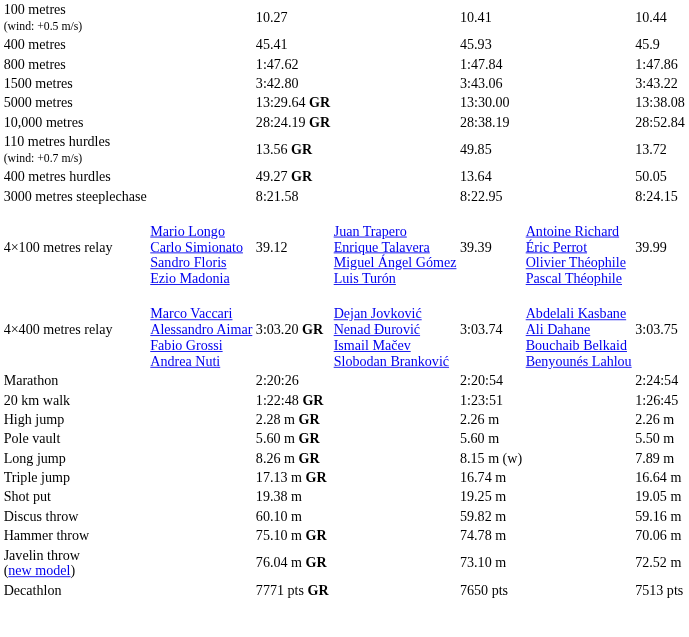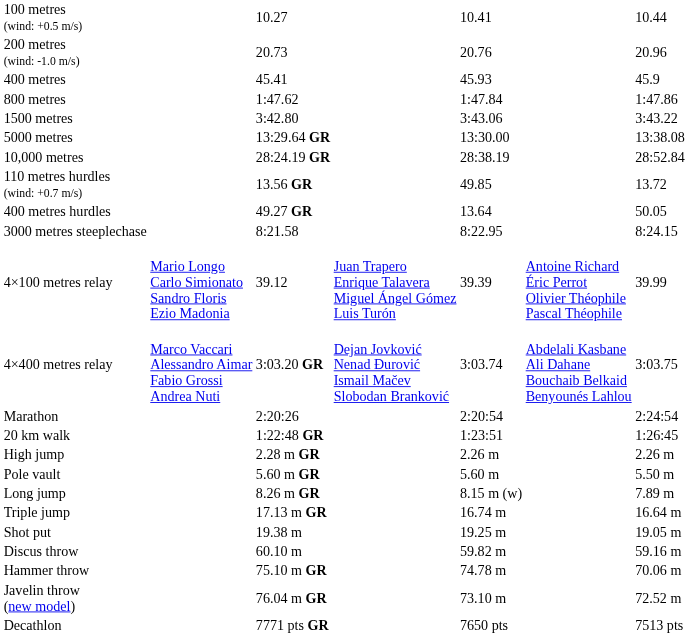 <table>
 <tr>
 <td>100 metres<br><small>(wind: +0.5 m/s)</small></td>
 <td></td>
 <td>10.27</td>
 <td></td>
 <td>10.41</td>
 <td></td>
 <td>10.44</td>
+</tr>
+<tr>
+<td>200 metres<br><small>(wind: -1.0 m/s)</small></td>
+<td></td>
+<td>20.73</td>
+<td></td>
+<td>20.76</td>
+<td></td>
+<td>20.96</td>
 </tr>
 <tr>
 <td>400 metres</td>
 <td></td>
 <td>45.41</td>
 <td></td>
 <td>45.93</td>
 <td></td>
 <td>45.9</td>
 </tr>
 <tr>
 <td>800 metres</td>
 <td></td>
 <td>1:47.62</td>
 <td></td>
 <td>1:47.84</td>
 <td></td>
 <td>1:47.86</td>
 </tr>
 <tr>
 <td>1500 metres</td>
 <td></td>
 <td>3:42.80</td>
 <td></td>
 <td>3:43.06</td>
 <td></td>
 <td>3:43.22</td>
 </tr>
 <tr>
 <td>5000 metres</td>
 <td></td>
 <td>13:29.64 <strong>GR</strong></td>
 <td></td>
 <td>13:30.00</td>
 <td></td>
 <td>13:38.08</td>
 </tr>
 <tr>
 <td>10,000 metres</td>
 <td></td>
 <td>28:24.19 <strong>GR</strong></td>
 <td></td>
 <td>28:38.19</td>
 <td></td>
 <td>28:52.84</td>
 </tr>
 <tr>
 <td>110 metres hurdles<br><small>(wind: +0.7 m/s)</small></td>
 <td></td>
 <td>13.56 <strong>GR</strong></td>
 <td></td>
 <td>49.85</td>
 <td></td>
 <td>13.72</td>
 </tr>
 <tr>
 <td>400 metres hurdles</td>
 <td></td>
 <td>49.27 <strong>GR</strong></td>
 <td></td>
 <td>13.64</td>
 <td></td>
 <td>50.05</td>
 </tr>
 <tr>
 <td>3000 metres steeplechase</td>
 <td></td>
 <td>8:21.58</td>
 <td></td>
 <td>8:22.95</td>
 <td></td>
 <td>8:24.15</td>
 </tr>
 <tr>
 <td>4×100 metres relay</td>
 <td><br><a href='#'>Mario Longo</a><br><a href='#'>Carlo Simionato</a><br><a href='#'>Sandro Floris</a><br><a href='#'>Ezio Madonia</a></td>
 <td>39.12</td>
 <td><br><a href='#'>Juan Trapero</a><br><a href='#'>Enrique Talavera</a><br><a href='#'>Miguel Ángel Gómez</a><br><a href='#'>Luis Turón</a></td>
 <td>39.39</td>
 <td><br><a href='#'>Antoine Richard</a><br><a href='#'>Éric Perrot</a><br><a href='#'>Olivier Théophile</a><br><a href='#'>Pascal Théophile</a></td>
 <td>39.99</td>
 </tr>
 <tr>
 <td>4×400 metres relay</td>
 <td><br><a href='#'>Marco Vaccari</a><br><a href='#'>Alessandro Aimar</a><br><a href='#'>Fabio Grossi</a><br><a href='#'>Andrea Nuti</a></td>
 <td>3:03.20 <strong>GR</strong></td>
 <td><br><a href='#'>Dejan Jovković</a><br><a href='#'>Nenad Đurović</a><br><a href='#'>Ismail Mačev</a><br><a href='#'>Slobodan Branković</a></td>
 <td>3:03.74</td>
 <td><br><a href='#'>Abdelali Kasbane</a><br><a href='#'>Ali Dahane</a><br><a href='#'>Bouchaib Belkaid</a><br><a href='#'>Benyounés Lahlou</a></td>
 <td>3:03.75</td>
 </tr>
 <tr>
 <td>Marathon</td>
 <td></td>
 <td>2:20:26</td>
 <td></td>
 <td>2:20:54</td>
 <td></td>
 <td>2:24:54</td>
 </tr>
 <tr>
 <td>20 km walk</td>
 <td></td>
 <td>1:22:48 <strong>GR</strong></td>
 <td></td>
 <td>1:23:51</td>
 <td></td>
 <td>1:26:45</td>
 </tr>
 <tr>
 <td>High jump</td>
 <td></td>
 <td>2.28 m <strong>GR</strong></td>
 <td></td>
 <td>2.26 m</td>
 <td></td>
 <td>2.26 m</td>
 </tr>
 <tr>
 <td>Pole vault</td>
 <td></td>
 <td>5.60 m <strong>GR</strong></td>
 <td></td>
 <td>5.60 m</td>
 <td></td>
 <td>5.50 m</td>
 </tr>
 <tr>
 <td>Long jump</td>
 <td></td>
 <td>8.26 m <strong>GR</strong></td>
 <td></td>
 <td>8.15 m (w)</td>
 <td></td>
 <td>7.89 m</td>
 </tr>
 <tr>
 <td>Triple jump</td>
 <td></td>
 <td>17.13 m <strong>GR</strong></td>
 <td></td>
 <td>16.74 m</td>
 <td></td>
 <td>16.64 m</td>
 </tr>
 <tr>
 <td>Shot put</td>
 <td></td>
 <td>19.38 m</td>
 <td></td>
 <td>19.25 m</td>
 <td></td>
 <td>19.05 m</td>
 </tr>
 <tr>
 <td>Discus throw</td>
 <td></td>
 <td>60.10 m</td>
 <td></td>
 <td>59.82 m</td>
 <td></td>
 <td>59.16 m</td>
 </tr>
 <tr>
 <td>Hammer throw</td>
 <td></td>
 <td>75.10 m <strong>GR</strong></td>
 <td></td>
 <td>74.78 m</td>
 <td></td>
 <td>70.06 m</td>
 </tr>
 <tr>
 <td>Javelin throw<br>(<a href='#'>new model</a>)</td>
 <td></td>
 <td>76.04 m <strong>GR</strong></td>
 <td></td>
 <td>73.10 m</td>
 <td></td>
 <td>72.52 m</td>
 </tr>
 <tr>
 <td>Decathlon</td>
 <td></td>
 <td>7771 pts <strong>GR</strong></td>
 <td></td>
 <td>7650 pts</td>
 <td></td>
 <td>7513 pts</td>
 </tr>
 </table>
